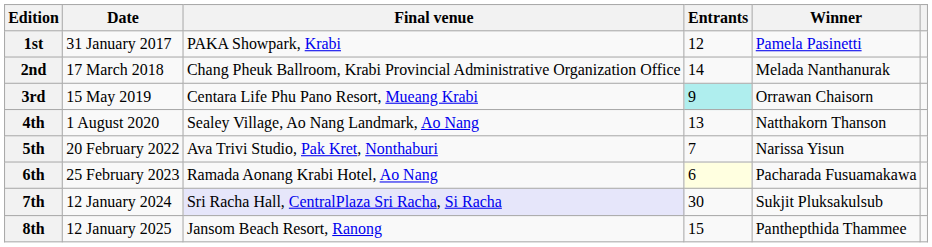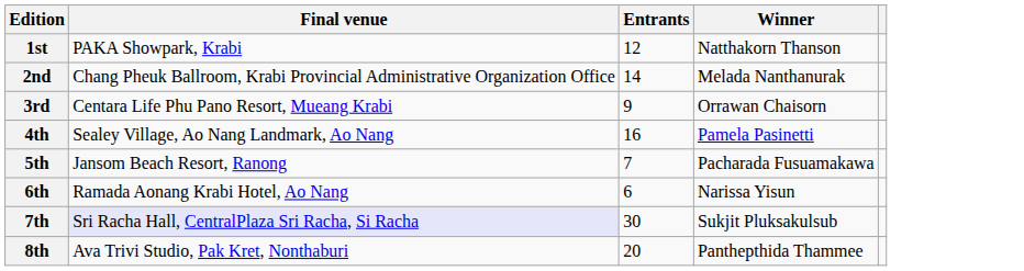 <table class="wikitable defaultcenter col2left col3left col5left" style="font-size:95%;">
 <tr>
 <th>Edition</th>
-<th>Date</th>
 <th>Final venue</th>
 <th>Entrants</th>
 <th>Winner</th>
 <th></th>
 </tr>
 <tr>
 <th>1st</th>
-<td>31 January 2017</td>
 <td>PAKA Showpark, <a href='#'>Krabi</a></td>
 <td>12</td>
-<td><a href='#'>Pamela Pasinetti</a></td>
+<td>Natthakorn Thanson</td>
 <td></td>
 </tr>
 <tr>
 <th>2nd</th>
-<td>17 March 2018</td>
 <td>Chang Pheuk Ballroom, Krabi Provincial Administrative Organization Office</td>
 <td>14</td>
 <td>Melada Nanthanurak</td>
 <td></td>
 </tr>
 <tr>
 <th>3rd</th>
-<td>15 May 2019</td>
 <td>Centara Life Phu Pano Resort, <a href='#'>Mueang Krabi</a></td>
-<td style="background: paleturquoise;">9</td>
+<td>9</td>
 <td>Orrawan Chaisorn</td>
 <td></td>
 </tr>
 <tr>
 <th>4th</th>
-<td>1 August 2020</td>
 <td>Sealey Village, Ao Nang Landmark, <a href='#'>Ao Nang</a></td>
-<td>13</td>
-<td>Natthakorn Thanson</td>
+<td>16</td>
+<td><a href='#'>Pamela Pasinetti</a></td>
 <td></td>
 </tr>
 <tr>
 <th>5th</th>
-<td>20 February 2022</td>
-<td>Ava Trivi Studio, <a href='#'>Pak Kret</a>, <a href='#'>Nonthaburi</a></td>
+<td>Jansom Beach Resort, <a href='#'>Ranong</a></td>
 <td>7</td>
+<td>Pacharada Fusuamakawa</td>
+<td></td>
+</tr>
+<tr>
+<th>6th</th>
+<td>Ramada Aonang Krabi Hotel, <a href='#'>Ao Nang</a></td>
+<td>6</td>
 <td>Narissa Yisun</td>
 <td></td>
 </tr>
 <tr>
-<th>6th</th>
-<td>25 February 2023</td>
-<td>Ramada Aonang Krabi Hotel, <a href='#'>Ao Nang</a></td>
-<td style="background: lightyellow;">6</td>
-<td>Pacharada Fusuamakawa</td>
-<td></td>
-</tr>
-<tr>
 <th>7th</th>
-<td>12 January 2024</td>
 <td style="background: lavender;">Sri Racha Hall, <a href='#'>CentralPlaza Sri Racha</a>, <a href='#'>Si Racha</a></td>
 <td>30</td>
 <td>Sukjit Pluksakulsub</td>
 <td></td>
 </tr>
 <tr>
 <th>8th</th>
-<td>12 January 2025</td>
-<td>Jansom Beach Resort, <a href='#'>Ranong</a></td>
-<td>15</td>
+<td>Ava Trivi Studio, <a href='#'>Pak Kret</a>, <a href='#'>Nonthaburi</a></td>
+<td>20</td>
 <td>Panthepthida Thammee</td>
 <td></td>
 </tr>
 </table>
